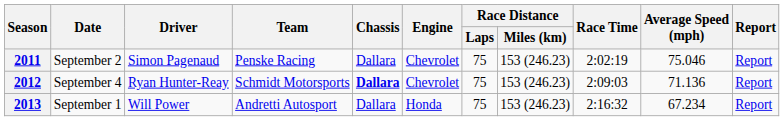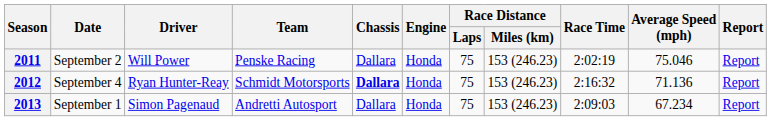 <table class="wikitable" style="font-size: 95%;">
 <tr>
 <th rowspan="2">Season</th>
 <th rowspan="2">Date</th>
 <th rowspan="2">Driver</th>
 <th rowspan="2">Team</th>
 <th rowspan="2">Chassis</th>
 <th rowspan="2">Engine</th>
 <th colspan="2">Race Distance</th>
 <th rowspan="2">Race Time</th>
 <th rowspan="2">Average Speed<br>(mph)</th>
 <th rowspan="2">Report</th>
 </tr>
 <tr>
 <th>Laps</th>
 <th>Miles (km)</th>
 </tr>
 <tr>
 <th><a href='#'>2011</a></th>
 <td>September 2</td>
-<td> <a href='#'>Simon Pagenaud</a></td>
+<td> <a href='#'>Will Power</a></td>
 <td><a href='#'>Penske Racing</a></td>
 <td><a href='#'>Dallara</a></td>
-<td><a href='#'>Chevrolet</a></td>
+<td><a href='#'>Honda</a></td>
 <td style="text-align:center;">75</td>
 <td style="text-align:center;">153 (246.23)</td>
 <td style="text-align:center;">2:02:19</td>
 <td style="text-align:center;">75.046</td>
 <td><a href='#'>Report</a></td>
 </tr>
 <tr>
 <th><a href='#'>2012</a></th>
 <td>September 4</td>
 <td> <a href='#'>Ryan Hunter-Reay</a></td>
 <td><a href='#'>Schmidt Motorsports</a></td>
 <td><strong><a href='#'>Dallara</a></strong></td>
-<td><a href='#'>Chevrolet</a></td>
+<td><a href='#'>Honda</a></td>
 <td style="text-align:center;">75</td>
 <td style="text-align:center;">153 (246.23)</td>
-<td style="text-align:center;">2:09:03</td>
+<td style="text-align:center;">2:16:32</td>
 <td style="text-align:center;">71.136</td>
 <td><a href='#'>Report</a></td>
 </tr>
 <tr>
 <th><a href='#'>2013</a></th>
 <td>September 1</td>
-<td> <a href='#'>Will Power</a></td>
+<td> <a href='#'>Simon Pagenaud</a></td>
 <td><a href='#'>Andretti Autosport</a></td>
 <td><a href='#'>Dallara</a></td>
 <td><a href='#'>Honda</a></td>
 <td style="text-align:center;">75</td>
 <td style="text-align:center;">153 (246.23)</td>
-<td style="text-align:center;">2:16:32</td>
+<td style="text-align:center;">2:09:03</td>
 <td style="text-align:center;">67.234</td>
 <td><a href='#'>Report</a></td>
 </tr>
 </table>
